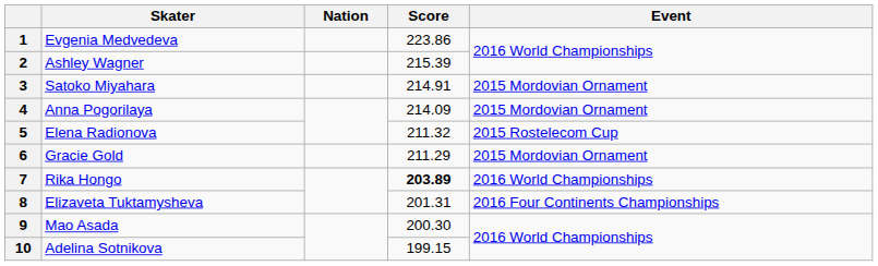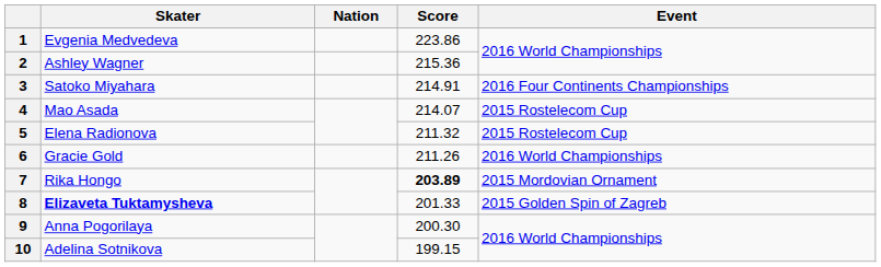 <table class="wikitable sortable" style="text-align:left; width:75%">
 <tr>
 <th scope="col"></th>
 <th scope="col">Skater</th>
 <th scope="col">Nation</th>
 <th scope="col">Score</th>
 <th scope="col">Event</th>
 </tr>
 <tr>
 <th scope="row">1</th>
 <td><a href='#'>Evgenia Medvedeva</a></td>
 <td></td>
 <td style="text-align:center;">223.86</td>
 <td rowspan="2"><a href='#'>2016 World Championships</a></td>
 </tr>
 <tr>
 <th scope="row">2</th>
 <td><a href='#'>Ashley Wagner</a></td>
 <td></td>
-<td style="text-align:center;">215.39</td>
+<td style="text-align:center;">215.36</td>
 </tr>
 <tr>
 <th scope="row">3</th>
 <td><a href='#'>Satoko Miyahara</a></td>
 <td></td>
 <td style="text-align:center;">214.91</td>
-<td><a href='#'>2015 Mordovian Ornament</a></td>
+<td><a href='#'>2016 Four Continents Championships</a></td>
 </tr>
 <tr>
 <th scope="row">4</th>
-<td><a href='#'>Anna Pogorilaya</a></td>
+<td><a href='#'>Mao Asada</a></td>
 <td rowspan="2"></td>
-<td style="text-align:center;">214.09</td>
-<td><a href='#'>2015 Mordovian Ornament</a></td>
+<td style="text-align:center;">214.07</td>
+<td><a href='#'>2015 Rostelecom Cup</a></td>
 </tr>
 <tr>
 <th scope="row">5</th>
 <td><a href='#'>Elena Radionova</a></td>
 <td style="text-align:center;">211.32</td>
 <td><a href='#'>2015 Rostelecom Cup</a></td>
 </tr>
 <tr>
 <th scope="row">6</th>
 <td><a href='#'>Gracie Gold</a></td>
 <td></td>
-<td style="text-align:center;">211.29</td>
-<td><a href='#'>2015 Mordovian Ornament</a></td>
+<td style="text-align:center;">211.26</td>
+<td><a href='#'>2016 World Championships</a></td>
 </tr>
 <tr>
 <th scope="row">7</th>
 <td><a href='#'>Rika Hongo</a></td>
 <td rowspan="2"></td>
 <td style="text-align:center;"><strong>203.89</strong></td>
-<td><a href='#'>2016 World Championships</a></td>
+<td><a href='#'>2015 Mordovian Ornament</a></td>
 </tr>
 <tr>
 <th scope="row">8</th>
-<td><a href='#'>Elizaveta Tuktamysheva</a></td>
-<td style="text-align:center;">201.31</td>
-<td><a href='#'>2016 Four Continents Championships</a></td>
+<td><strong><a href='#'>Elizaveta Tuktamysheva</a></strong></td>
+<td style="text-align:center;">201.33</td>
+<td><a href='#'>2015 Golden Spin of Zagreb</a></td>
 </tr>
 <tr>
 <th scope="row">9</th>
-<td><a href='#'>Mao Asada</a></td>
+<td><a href='#'>Anna Pogorilaya</a></td>
 <td rowspan="2"></td>
 <td style="text-align:center;">200.30</td>
 <td rowspan="2"><a href='#'>2016 World Championships</a></td>
 </tr>
 <tr>
 <th scope="row">10</th>
 <td><a href='#'>Adelina Sotnikova</a></td>
 <td style="text-align:center;">199.15</td>
 </tr>
 </table>
